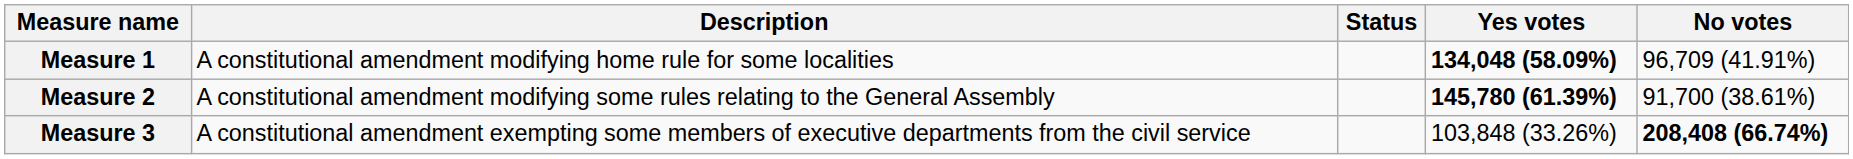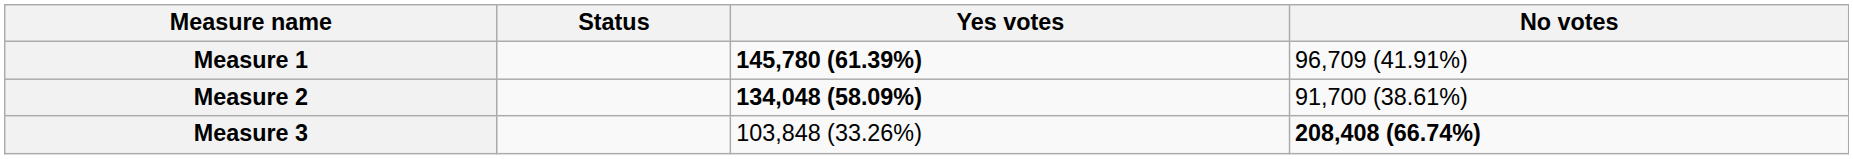 <table class="wikitable sortable plainrowheaders" style="width:100%">
 <tr>
 <th scope="col">Measure name</th>
-<th class="unsortable" scope="col">Description</th>
 <th scope="col">Status</th>
 <th scope="col">Yes votes</th>
 <th scope="col">No votes</th>
 </tr>
 <tr>
 <th scope="row">Measure 1</th>
-<td>A constitutional amendment modifying home rule for some localities</td>
 <td></td>
-<td><strong>134,048 (58.09%)</strong></td>
+<td><strong>145,780 (61.39%)</strong></td>
 <td>96,709 (41.91%)</td>
 </tr>
 <tr>
 <th scope="row">Measure 2</th>
-<td>A constitutional amendment modifying some rules relating to the General Assembly</td>
 <td></td>
-<td><strong>145,780 (61.39%)</strong></td>
+<td><strong>134,048 (58.09%)</strong></td>
 <td>91,700 (38.61%)</td>
 </tr>
 <tr>
 <th scope="row">Measure 3</th>
-<td>A constitutional amendment exempting some members of executive departments from the civil service</td>
 <td></td>
 <td>103,848 (33.26%)</td>
 <td><strong>208,408 (66.74%)</strong></td>
 </tr>
 </table>
